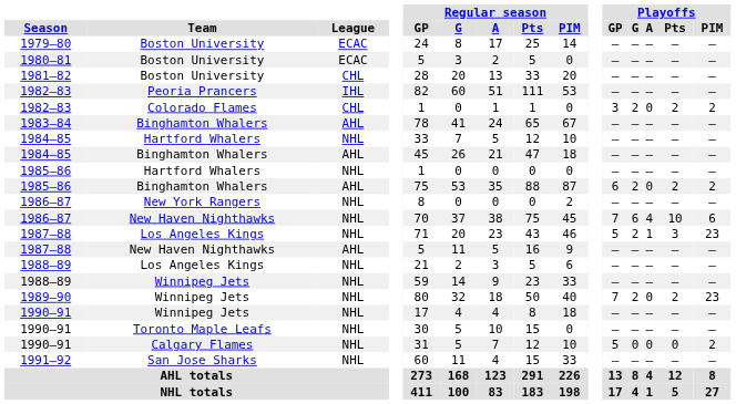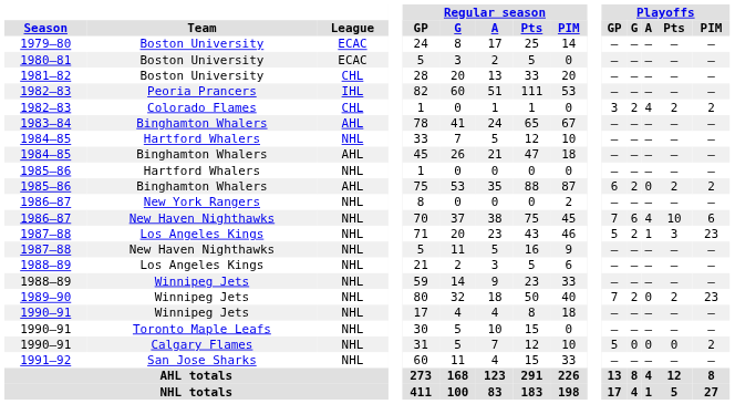 <table border="0" cellpadding="1" cellspacing="0" style="text-align:center; width:60em">
 <tr bgcolor="#e0e0e0">
 <th colspan="3" bgcolor="#ffffff"> </th>
 <th rowspan="99" bgcolor="#ffffff"> </th>
 <th colspan="5"><a href='#'>Regular season</a></th>
 <th rowspan="99" bgcolor="#ffffff"> </th>
 <th colspan="5"><a href='#'>Playoffs</a></th>
 </tr>
 <tr bgcolor="#e0e0e0">
 <th><a href='#'>Season</a></th>
 <th>Team</th>
 <th>League</th>
 <th>GP</th>
 <th><a href='#'>G</a></th>
 <th><a href='#'>A</a></th>
 <th><a href='#'>Pts</a></th>
 <th><a href='#'>PIM</a></th>
 <th>GP</th>
 <th>G</th>
 <th>A</th>
 <th>Pts</th>
 <th>PIM</th>
 </tr>
 <tr>
 <td><a href='#'>1979–80</a></td>
 <td><a href='#'>Boston University</a></td>
 <td><a href='#'>ECAC</a></td>
 <td>24</td>
 <td>8</td>
 <td>17</td>
 <td>25</td>
 <td>14</td>
 <td>—</td>
 <td>—</td>
 <td>—</td>
 <td>—</td>
 <td>—</td>
 </tr>
 <tr bgcolor="#f0f0f0">
 <td><a href='#'>1980–81</a></td>
 <td>Boston University</td>
 <td>ECAC</td>
 <td>5</td>
 <td>3</td>
 <td>2</td>
 <td>5</td>
 <td>0</td>
 <td>—</td>
 <td>—</td>
 <td>—</td>
 <td>—</td>
 <td>—</td>
 </tr>
 <tr>
 <td><a href='#'>1981–82</a></td>
 <td>Boston University</td>
 <td><a href='#'>CHL</a></td>
 <td>28</td>
 <td>20</td>
 <td>13</td>
 <td>33</td>
 <td>20</td>
 <td>—</td>
 <td>—</td>
 <td>—</td>
 <td>—</td>
 <td>—</td>
 </tr>
 <tr bgcolor="#f0f0f0">
 <td><a href='#'>1982–83</a></td>
 <td><a href='#'>Peoria Prancers</a></td>
 <td><a href='#'>IHL</a></td>
 <td>82</td>
 <td>60</td>
 <td>51</td>
 <td>111</td>
 <td>53</td>
 <td>—</td>
 <td>—</td>
 <td>—</td>
 <td>—</td>
 <td>—</td>
 </tr>
 <tr>
 <td><a href='#'>1982–83</a></td>
 <td><a href='#'>Colorado Flames</a></td>
 <td><a href='#'>CHL</a></td>
 <td>1</td>
 <td>0</td>
 <td>1</td>
 <td>1</td>
 <td>0</td>
 <td>3</td>
 <td>2</td>
-<td>0</td>
+<td>4</td>
 <td>2</td>
 <td>2</td>
 </tr>
 <tr bgcolor="#f0f0f0">
 <td><a href='#'>1983–84</a></td>
 <td><a href='#'>Binghamton Whalers</a></td>
 <td><a href='#'>AHL</a></td>
 <td>78</td>
 <td>41</td>
 <td>24</td>
 <td>65</td>
 <td>67</td>
 <td>—</td>
 <td>—</td>
 <td>—</td>
 <td>—</td>
 <td>—</td>
 </tr>
 <tr>
 <td><a href='#'>1984–85</a></td>
 <td><a href='#'>Hartford Whalers</a></td>
 <td><a href='#'>NHL</a></td>
 <td>33</td>
 <td>7</td>
 <td>5</td>
 <td>12</td>
 <td>10</td>
 <td>—</td>
 <td>—</td>
 <td>—</td>
 <td>—</td>
 <td>—</td>
 </tr>
 <tr bgcolor="#f0f0f0">
 <td><a href='#'>1984–85</a></td>
 <td>Binghamton Whalers</td>
 <td>AHL</td>
 <td>45</td>
 <td>26</td>
 <td>21</td>
 <td>47</td>
 <td>18</td>
 <td>—</td>
 <td>—</td>
 <td>—</td>
 <td>—</td>
 <td>—</td>
 </tr>
 <tr>
 <td><a href='#'>1985–86</a></td>
 <td>Hartford Whalers</td>
 <td>NHL</td>
 <td>1</td>
 <td>0</td>
 <td>0</td>
 <td>0</td>
 <td>0</td>
 <td>—</td>
 <td>—</td>
 <td>—</td>
 <td>—</td>
 <td>—</td>
 </tr>
 <tr bgcolor="#f0f0f0">
 <td><a href='#'>1985–86</a></td>
 <td>Binghamton Whalers</td>
 <td>AHL</td>
 <td>75</td>
 <td>53</td>
 <td>35</td>
 <td>88</td>
 <td>87</td>
 <td>6</td>
 <td>2</td>
 <td>0</td>
 <td>2</td>
 <td>2</td>
 </tr>
 <tr>
 <td><a href='#'>1986–87</a></td>
 <td><a href='#'>New York Rangers</a></td>
 <td>NHL</td>
 <td>8</td>
 <td>0</td>
 <td>0</td>
 <td>0</td>
 <td>2</td>
 <td>—</td>
 <td>—</td>
 <td>—</td>
 <td>—</td>
 <td>—</td>
 </tr>
 <tr bgcolor="#f0f0f0">
 <td><a href='#'>1986–87</a></td>
 <td><a href='#'>New Haven Nighthawks</a></td>
 <td>NHL</td>
 <td>70</td>
 <td>37</td>
 <td>38</td>
 <td>75</td>
 <td>45</td>
 <td>7</td>
 <td>6</td>
 <td>4</td>
 <td>10</td>
 <td>6</td>
 </tr>
 <tr>
 <td><a href='#'>1987–88</a></td>
 <td><a href='#'>Los Angeles Kings</a></td>
 <td>NHL</td>
 <td>71</td>
 <td>20</td>
 <td>23</td>
 <td>43</td>
 <td>46</td>
 <td>5</td>
 <td>2</td>
 <td>1</td>
 <td>3</td>
 <td>23</td>
 </tr>
 <tr bgcolor="#f0f0f0">
 <td><a href='#'>1987–88</a></td>
 <td>New Haven Nighthawks</td>
-<td>AHL</td>
+<td>NHL</td>
 <td>5</td>
 <td>11</td>
 <td>5</td>
 <td>16</td>
 <td>9</td>
 <td>—</td>
 <td>—</td>
 <td>—</td>
 <td>—</td>
 <td>—</td>
 </tr>
 <tr>
 <td><a href='#'>1988–89</a></td>
 <td>Los Angeles Kings</td>
 <td>NHL</td>
 <td>21</td>
 <td>2</td>
 <td>3</td>
 <td>5</td>
 <td>6</td>
 <td>—</td>
 <td>—</td>
 <td>—</td>
 <td>—</td>
 <td>—</td>
 </tr>
 <tr bgcolor="#f0f0f0">
 <td>1988–89</td>
 <td><a href='#'>Winnipeg Jets</a></td>
 <td>NHL</td>
 <td>59</td>
 <td>14</td>
 <td>9</td>
 <td>23</td>
 <td>33</td>
 <td>—</td>
 <td>—</td>
 <td>—</td>
 <td>—</td>
 <td>—</td>
 </tr>
 <tr>
 <td><a href='#'>1989–90</a></td>
 <td>Winnipeg Jets</td>
 <td>NHL</td>
 <td>80</td>
 <td>32</td>
 <td>18</td>
 <td>50</td>
 <td>40</td>
 <td>7</td>
 <td>2</td>
 <td>0</td>
 <td>2</td>
 <td>23</td>
 </tr>
 <tr bgcolor="#f0f0f0">
 <td><a href='#'>1990–91</a></td>
 <td>Winnipeg Jets</td>
 <td>NHL</td>
 <td>17</td>
 <td>4</td>
 <td>4</td>
 <td>8</td>
 <td>18</td>
 <td>—</td>
 <td>—</td>
 <td>—</td>
 <td>—</td>
 <td>—</td>
 </tr>
 <tr>
 <td>1990–91</td>
 <td><a href='#'>Toronto Maple Leafs</a></td>
 <td>NHL</td>
 <td>30</td>
 <td>5</td>
 <td>10</td>
 <td>15</td>
 <td>0</td>
 <td>—</td>
 <td>—</td>
 <td>—</td>
 <td>—</td>
 <td>—</td>
 </tr>
 <tr bgcolor="#f0f0f0">
 <td>1990–91</td>
 <td><a href='#'>Calgary Flames</a></td>
 <td>NHL</td>
 <td>31</td>
 <td>5</td>
 <td>7</td>
 <td>12</td>
 <td>10</td>
 <td>5</td>
 <td>0</td>
 <td>0</td>
 <td>0</td>
 <td>2</td>
 </tr>
 <tr>
 <td><a href='#'>1991–92</a></td>
 <td><a href='#'>San Jose Sharks</a></td>
 <td>NHL</td>
 <td>60</td>
 <td>11</td>
 <td>4</td>
 <td>15</td>
 <td>33</td>
 <td>—</td>
 <td>—</td>
 <td>—</td>
 <td>—</td>
 <td>—</td>
 </tr>
 <tr bgcolor="#e0e0e0">
 <th colspan="3">AHL totals</th>
 <th>273</th>
 <th>168</th>
 <th>123</th>
 <th>291</th>
 <th>226</th>
 <th>13</th>
 <th>8</th>
 <th>4</th>
 <th>12</th>
 <th>8</th>
 </tr>
 <tr bgcolor="#e0e0e0">
 <th colspan="3">NHL totals</th>
 <th>411</th>
 <th>100</th>
 <th>83</th>
 <th>183</th>
 <th>198</th>
 <th>17</th>
 <th>4</th>
 <th>1</th>
 <th>5</th>
 <th>27</th>
 </tr>
 </table>
